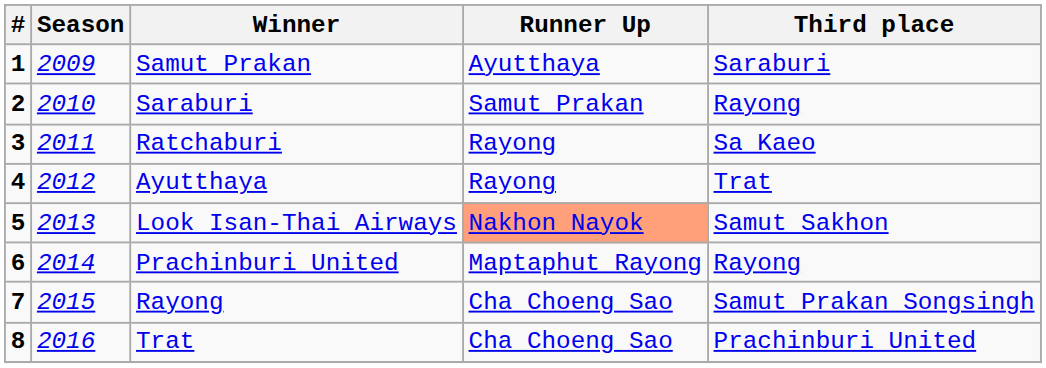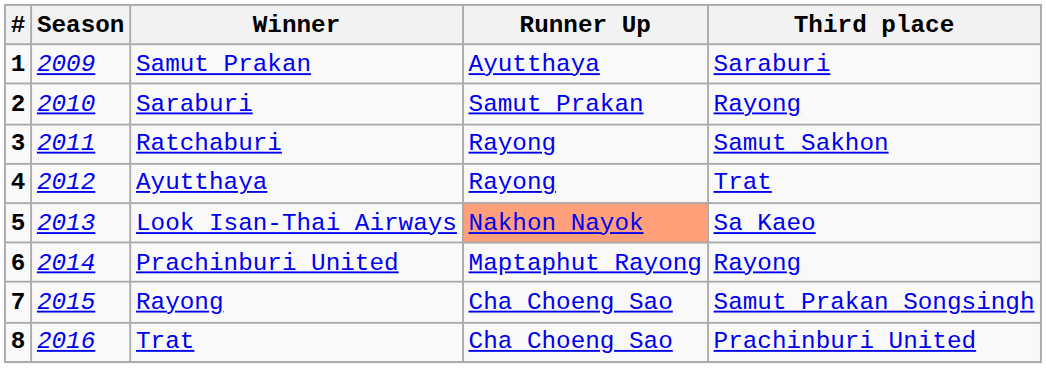 <table class="wikitable">
 <tr>
 <th>#</th>
 <th>Season</th>
 <th>Winner</th>
 <th>Runner Up</th>
 <th>Third place</th>
 </tr>
 <tr>
 <td><strong>1</strong></td>
 <td><em><a href='#'>2009</a></em></td>
 <td><a href='#'>Samut Prakan</a></td>
 <td><a href='#'>Ayutthaya</a></td>
 <td><a href='#'>Saraburi</a></td>
 </tr>
 <tr>
 <td><strong>2</strong></td>
 <td><em><a href='#'>2010</a></em></td>
 <td><a href='#'>Saraburi</a></td>
 <td><a href='#'>Samut Prakan</a></td>
 <td><a href='#'>Rayong</a></td>
 </tr>
 <tr>
 <td><strong>3</strong></td>
 <td><em><a href='#'>2011</a></em></td>
 <td><a href='#'>Ratchaburi</a></td>
 <td><a href='#'>Rayong</a></td>
-<td><a href='#'>Sa Kaeo</a></td>
+<td><a href='#'>Samut Sakhon</a></td>
 </tr>
 <tr>
 <td><strong>4</strong></td>
 <td><em><a href='#'>2012</a></em></td>
 <td><a href='#'>Ayutthaya</a></td>
 <td><a href='#'>Rayong</a></td>
 <td><a href='#'>Trat</a></td>
 </tr>
 <tr>
 <td><strong>5</strong></td>
 <td><em><a href='#'>2013</a></em></td>
 <td><a href='#'>Look Isan-Thai Airways</a></td>
 <td style="background: lightsalmon;"><a href='#'>Nakhon Nayok</a></td>
-<td><a href='#'>Samut Sakhon</a></td>
+<td><a href='#'>Sa Kaeo</a></td>
 </tr>
 <tr>
 <td><strong>6</strong></td>
 <td><em><a href='#'>2014</a></em></td>
 <td><a href='#'>Prachinburi United</a></td>
 <td><a href='#'>Maptaphut Rayong</a></td>
 <td><a href='#'>Rayong</a></td>
 </tr>
 <tr>
 <td><strong>7</strong></td>
 <td><em><a href='#'>2015</a></em></td>
 <td><a href='#'>Rayong</a></td>
 <td><a href='#'>Cha Choeng Sao</a></td>
 <td><a href='#'>Samut Prakan Songsingh</a></td>
 </tr>
 <tr>
 <td><strong>8</strong></td>
 <td><em><a href='#'>2016</a></em></td>
 <td><a href='#'>Trat</a></td>
 <td><a href='#'>Cha Choeng Sao</a></td>
 <td><a href='#'>Prachinburi United</a></td>
 </tr>
 <tr>
 </tr>
 </table>
